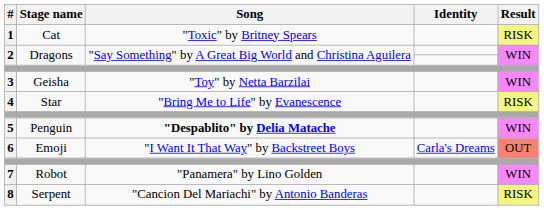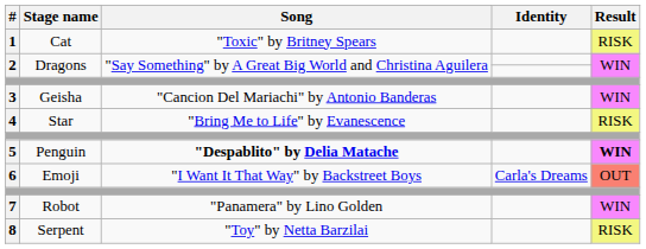 <table class="wikitable plainrowheaders" style="text-align: center;">
 <tr>
 <th>#</th>
 <th>Stage name</th>
 <th>Song</th>
 <th>Identity</th>
 <th>Result</th>
 </tr>
 <tr>
 <th>1</th>
 <td>Cat</td>
 <td>"<a href='#'>Toxic</a>" by <a href='#'>Britney Spears</a></td>
 <td></td>
 <td bgcolor="#F3F781">RISK</td>
 </tr>
 <tr>
 <th rowspan="2">2</th>
 <td rowspan="2">Dragons</td>
 <td rowspan="2">"<a href='#'>Say Something</a>" by <a href='#'>A Great Big World</a> and <a href='#'>Christina Aguilera</a></td>
 <td></td>
 <td rowspan="2" bgcolor=#F888FD>WIN</td>
 </tr>
 <tr>
 <td></td>
 </tr>
 <tr>
 <td colspan="5" style="background:darkgray"></td>
 </tr>
 <tr>
 <th>3</th>
 <td>Geisha</td>
-<td>"<a href='#'>Toy</a>" by <a href='#'>Netta Barzilai</a></td>
+<td>"Cancion Del Mariachi" by <a href='#'>Antonio Banderas</a></td>
 <td></td>
 <td bgcolor=#F888FD>WIN</td>
 </tr>
 <tr>
 <th>4</th>
 <td>Star</td>
 <td>"<a href='#'>Bring Me to Life</a>" by <a href='#'>Evanescence</a></td>
 <td></td>
 <td bgcolor="#F3F781">RISK</td>
 </tr>
 <tr>
 <td colspan="5" style="background:darkgray"></td>
 </tr>
 <tr>
 <th>5</th>
 <td>Penguin</td>
 <td><strong>"Despablito" by <a href='#'>Delia Matache</a></strong></td>
 <td></td>
-<td bgcolor=#F888FD>WIN</td>
+<td bgcolor=#F888FD><strong>WIN</strong></td>
 </tr>
 <tr>
 <th>6</th>
 <td>Emoji</td>
 <td>"<a href='#'>I Want It That Way</a>" by <a href='#'>Backstreet Boys</a></td>
 <td><a href='#'>Carla's Dreams</a></td>
 <td bgcolor=salmon>OUT</td>
 </tr>
 <tr>
 <td colspan="5" style="background:darkgray"></td>
 </tr>
 <tr>
 <th>7</th>
 <td>Robot</td>
 <td>"Panamera" by Lino Golden</td>
 <td></td>
 <td bgcolor=#F888FD>WIN</td>
 </tr>
 <tr>
 <th>8</th>
 <td>Serpent</td>
-<td>"Cancion Del Mariachi" by <a href='#'>Antonio Banderas</a></td>
+<td>"<a href='#'>Toy</a>" by <a href='#'>Netta Barzilai</a></td>
 <td></td>
 <td bgcolor="#F3F781">RISK</td>
 </tr>
 </table>
